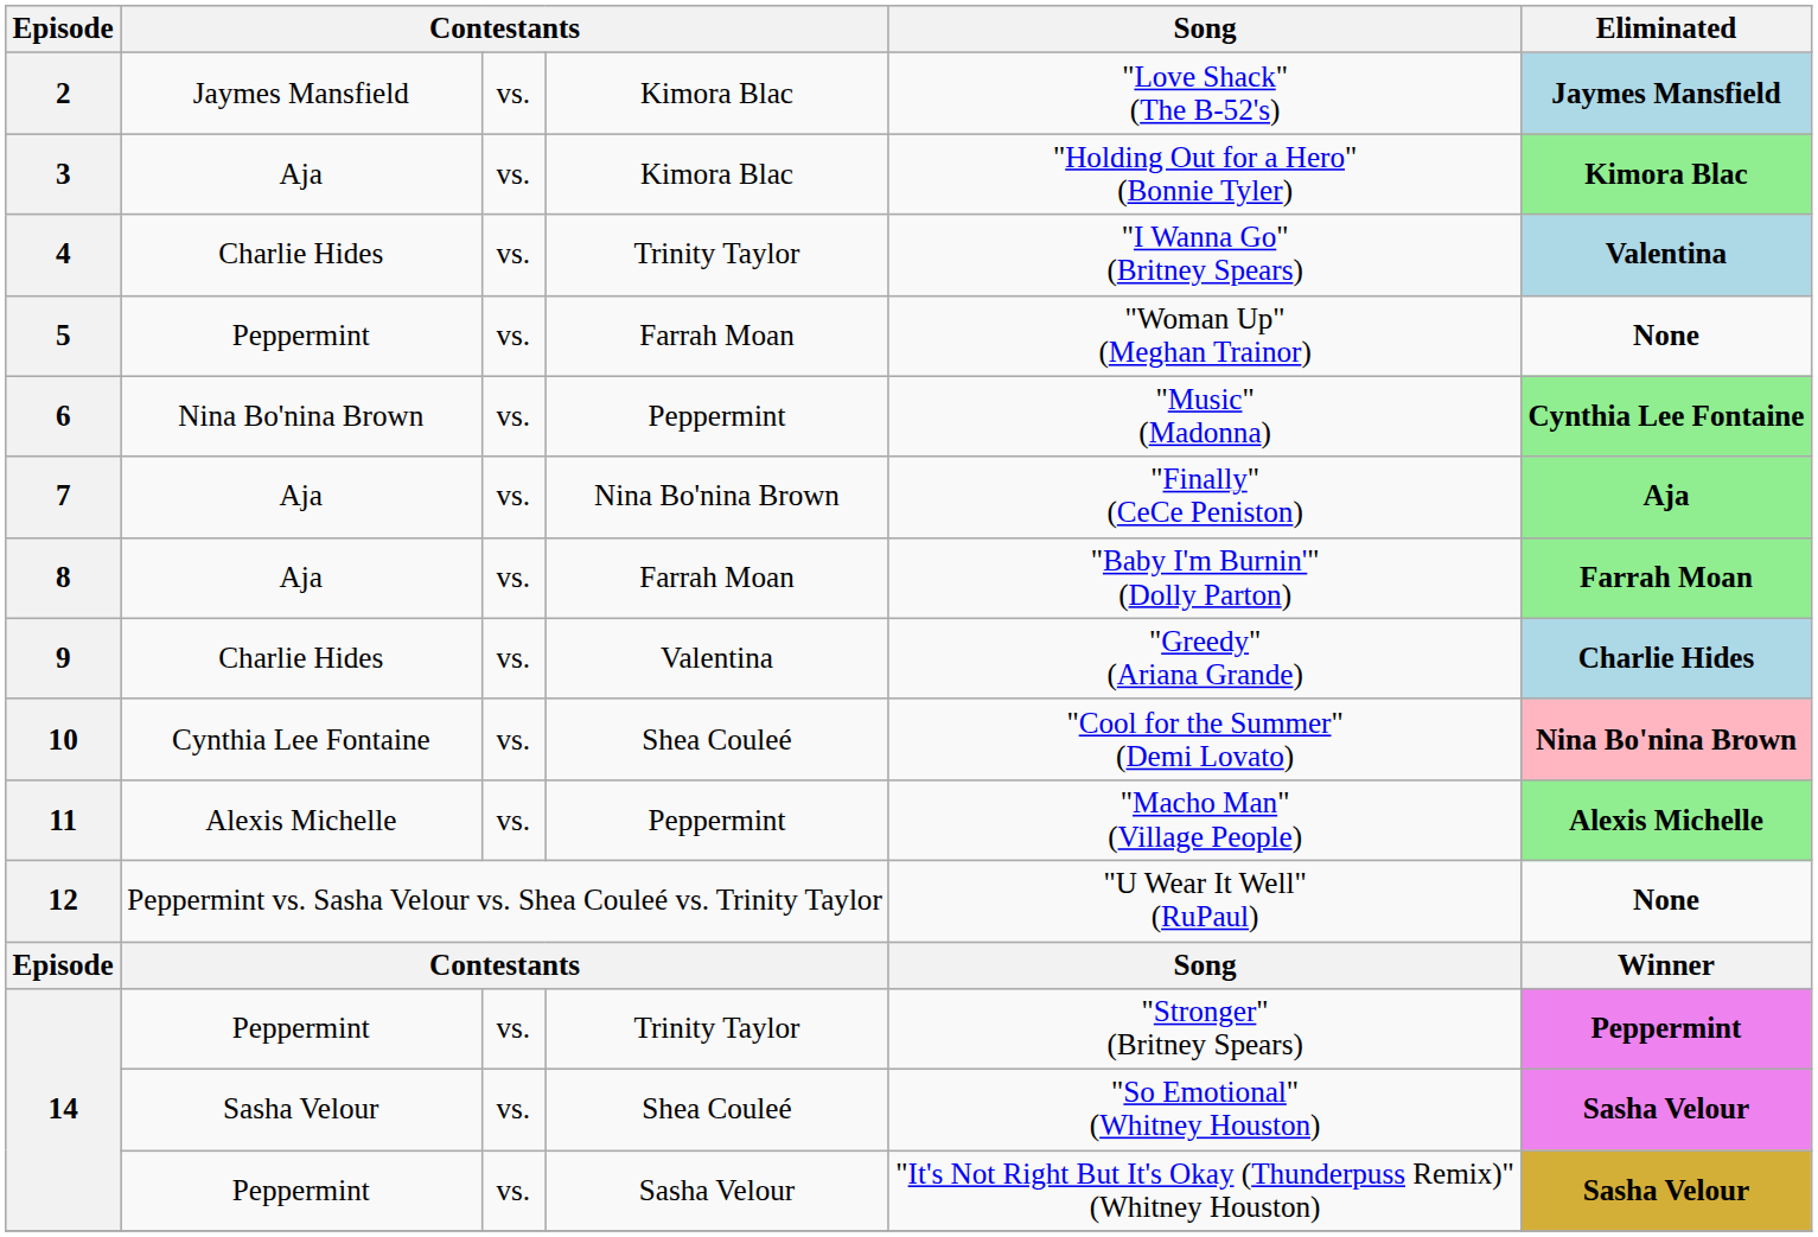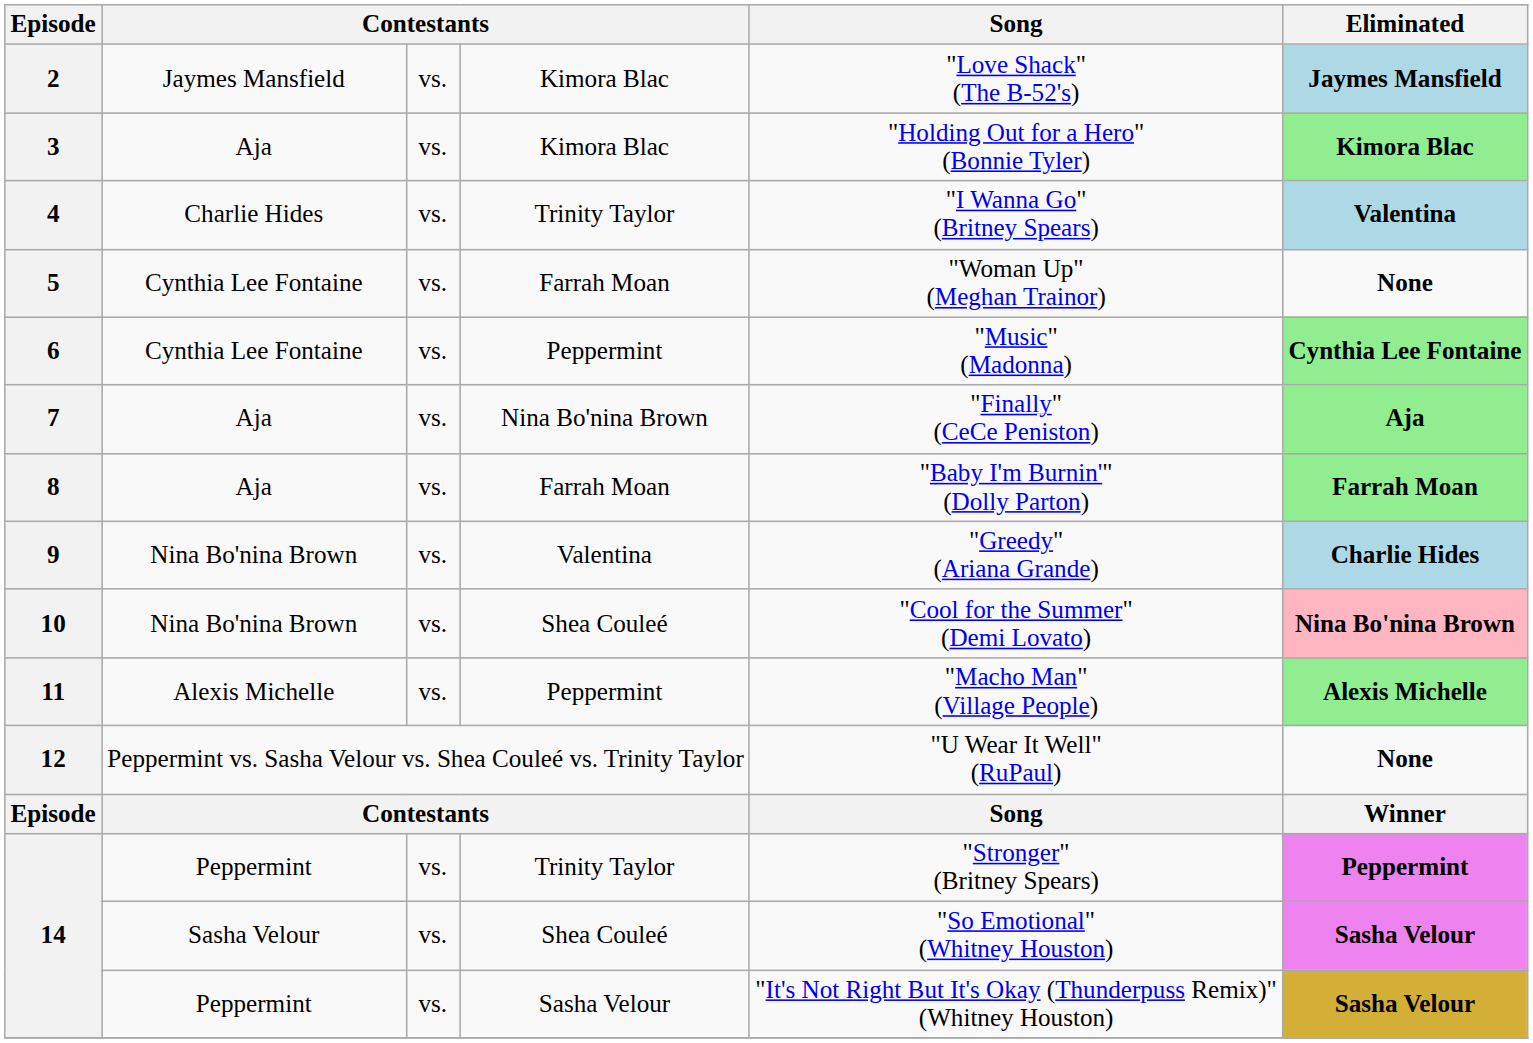 <table class="wikitable" style="text-align:center">
 <tr>
 <th scope="col">Episode</th>
 <th scope="col" colspan="3">Contestants</th>
 <th scope="col">Song</th>
 <th scope="col">Eliminated</th>
 </tr>
 <tr>
 <th scope="row">2</th>
 <td>Jaymes Mansfield</td>
 <td>vs.</td>
 <td>Kimora Blac</td>
 <td>"<a href='#'>Love Shack</a>"<br>(<a href='#'>The B-52's</a>)</td>
 <td bgcolor="lightblue"><strong>Jaymes Mansfield</strong></td>
 </tr>
 <tr>
 <th scope="row">3</th>
 <td>Aja</td>
 <td>vs.</td>
 <td>Kimora Blac</td>
 <td>"<a href='#'>Holding Out for a Hero</a>"<br>(<a href='#'>Bonnie Tyler</a>)</td>
 <td bgcolor="lightgreen"><strong>Kimora Blac</strong></td>
 </tr>
 <tr>
 <th scope="row">4</th>
 <td>Charlie Hides</td>
 <td>vs.</td>
 <td>Trinity Taylor</td>
 <td>"<a href='#'>I Wanna Go</a>"<br>(<a href='#'>Britney Spears</a>)</td>
 <td bgcolor="lightblue"><strong>Valentina</strong></td>
 </tr>
 <tr>
 <th scope="row">5</th>
-<td>Peppermint</td>
+<td nowrap>Cynthia Lee Fontaine</td>
 <td>vs.</td>
 <td>Farrah Moan</td>
 <td>"Woman Up"<br>(<a href='#'>Meghan Trainor</a>)</td>
 <td><strong>None</strong></td>
 </tr>
 <tr>
 <th scope="row">6</th>
-<td>Nina Bo'nina Brown</td>
+<td>Cynthia Lee Fontaine</td>
 <td>vs.</td>
 <td>Peppermint</td>
 <td>"<a href='#'>Music</a>"<br>(<a href='#'>Madonna</a>)</td>
 <td nowrap bgcolor="lightgreen"><strong>Cynthia Lee Fontaine</strong></td>
 </tr>
 <tr>
 <th scope="row">7</th>
 <td>Aja</td>
 <td>vs.</td>
 <td nowrap>Nina Bo'nina Brown</td>
 <td>"<a href='#'>Finally</a>"<br>(<a href='#'>CeCe Peniston</a>)</td>
 <td bgcolor="lightgreen"><strong>Aja</strong></td>
 </tr>
 <tr>
 <th scope="row">8</th>
 <td>Aja</td>
 <td>vs.</td>
 <td>Farrah Moan</td>
 <td>"<a href='#'>Baby I'm Burnin'</a>"<br>(<a href='#'>Dolly Parton</a>)</td>
 <td bgcolor="lightgreen"><strong>Farrah Moan</strong></td>
 </tr>
 <tr>
 <th scope="row">9</th>
-<td>Charlie Hides</td>
+<td>Nina Bo'nina Brown</td>
 <td>vs.</td>
 <td>Valentina</td>
 <td>"<a href='#'>Greedy</a>"<br>(<a href='#'>Ariana Grande</a>)</td>
 <td bgcolor="lightblue"><strong>Charlie Hides</strong></td>
 </tr>
 <tr>
 <th scope="row">10</th>
-<td>Cynthia Lee Fontaine</td>
+<td>Nina Bo'nina Brown</td>
 <td>vs.</td>
 <td>Shea Couleé</td>
 <td>"<a href='#'>Cool for the Summer</a>"<br>(<a href='#'>Demi Lovato</a>)</td>
 <td bgcolor="lightpink"><strong>Nina Bo'nina Brown</strong></td>
 </tr>
 <tr>
 <th scope="row">11</th>
 <td>Alexis Michelle</td>
 <td>vs.</td>
 <td>Peppermint</td>
 <td>"<a href='#'>Macho Man</a>"<br>(<a href='#'>Village People</a>)</td>
 <td bgcolor="lightgreen"><strong>Alexis Michelle</strong></td>
 </tr>
 <tr>
 <th scope="row">12</th>
 <td colspan="3">Peppermint vs. Sasha Velour vs. Shea Couleé vs. Trinity Taylor</td>
 <td>"U Wear It Well"<br>(<a href='#'>RuPaul</a>)</td>
 <td><strong>None</strong></td>
 </tr>
 <tr>
 <th scope="col">Episode</th>
 <th scope="col" colspan="3">Contestants</th>
 <th scope="col">Song</th>
 <th scope="col">Winner</th>
 </tr>
 <tr>
 <th scope="row" rowspan="3">14</th>
 <td>Peppermint</td>
 <td>vs.</td>
 <td>Trinity Taylor</td>
 <td>"<a href='#'>Stronger</a>"<br>(Britney Spears)</td>
 <td bgcolor="violet"><strong>Peppermint</strong></td>
 </tr>
 <tr>
 <td>Sasha Velour</td>
 <td>vs.</td>
 <td>Shea Couleé</td>
 <td>"<a href='#'>So Emotional</a>"<br>(<a href='#'>Whitney Houston</a>)</td>
 <td bgcolor="violet"><strong>Sasha Velour</strong></td>
 </tr>
 <tr>
 <td>Peppermint</td>
 <td>vs.</td>
 <td>Sasha Velour</td>
 <td nowrap>"<a href='#'>It's Not Right But It's Okay</a> (<a href='#'>Thunderpuss</a> Remix)"<br>(Whitney Houston)</td>
 <td bgcolor="#D4AF37"><strong>Sasha Velour</strong></td>
 </tr>
 <tr>
 </tr>
 </table>
